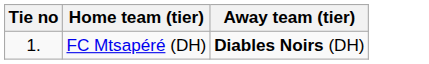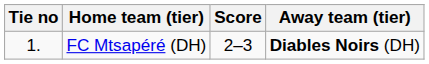 <table class="wikitable" style="text-align: center">
 <tr>
 <th>Tie no</th>
 <th>Home team (tier)</th>
+<th>Score</th>
 <th>Away team (tier)</th>
 </tr>
 <tr>
 <td>1.</td>
 <td> <a href='#'>FC Mtsapéré</a> (DH)</td>
+<td>2–3</td>
 <td><strong>Diables Noirs</strong> (DH) </td>
 </tr>
 </table>
